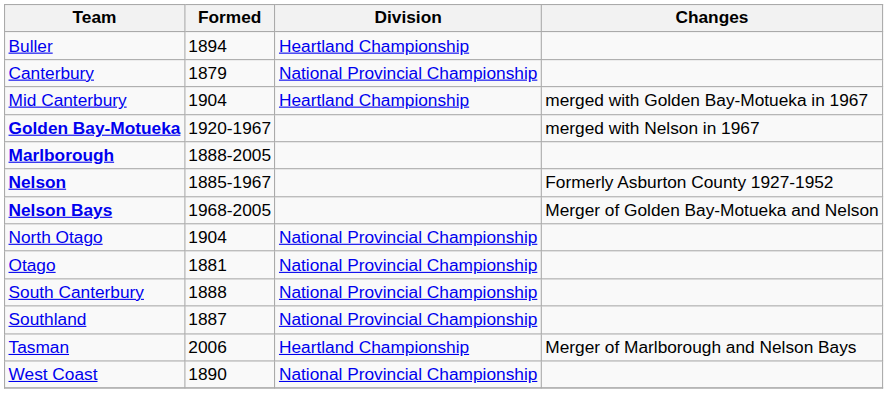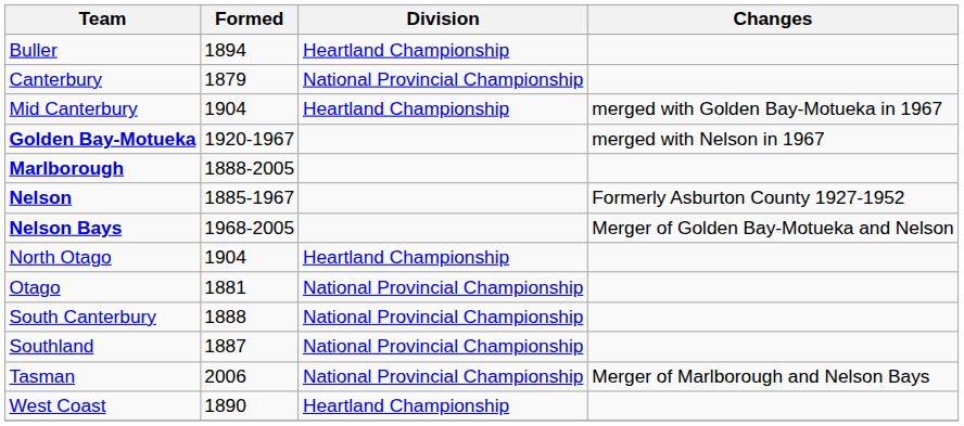 <table class="wikitable" border="1">
 <tr>
 <th>Team</th>
 <th>Formed</th>
 <th>Division</th>
 <th>Changes</th>
 </tr>
 <tr>
 <td> <a href='#'>Buller</a></td>
 <td>1894</td>
 <td><a href='#'>Heartland Championship</a></td>
 <td></td>
 </tr>
 <tr>
 <td> <a href='#'>Canterbury</a></td>
 <td>1879</td>
 <td><a href='#'>National Provincial Championship</a></td>
 <td></td>
 </tr>
 <tr>
 <td> <a href='#'>Mid Canterbury</a></td>
 <td>1904</td>
 <td><a href='#'>Heartland Championship</a></td>
 <td>merged with Golden Bay-Motueka in 1967</td>
 </tr>
 <tr>
 <td> <strong><a href='#'>Golden Bay-Motueka</a></strong></td>
 <td>1920-1967</td>
 <td></td>
 <td>merged with Nelson in 1967</td>
 </tr>
 <tr>
 <td> <strong><a href='#'>Marlborough</a></strong></td>
 <td>1888-2005</td>
 <td></td>
 <td></td>
 </tr>
 <tr>
 <td> <strong><a href='#'>Nelson</a></strong></td>
 <td>1885-1967</td>
 <td></td>
 <td>Formerly Asburton County 1927-1952</td>
 </tr>
 <tr>
 <td> <strong><a href='#'>Nelson Bays</a></strong></td>
 <td>1968-2005</td>
 <td></td>
 <td>Merger of Golden Bay-Motueka and Nelson</td>
 </tr>
 <tr>
 <td> <a href='#'>North Otago</a></td>
 <td>1904</td>
-<td><a href='#'>National Provincial Championship</a></td>
+<td><a href='#'>Heartland Championship</a></td>
 <td></td>
 </tr>
 <tr>
 <td> <a href='#'>Otago</a></td>
 <td>1881</td>
 <td><a href='#'>National Provincial Championship</a></td>
 <td></td>
 </tr>
 <tr>
 <td> <a href='#'>South Canterbury</a></td>
 <td>1888</td>
 <td><a href='#'>National Provincial Championship</a></td>
 <td></td>
 </tr>
 <tr>
 <td> <a href='#'>Southland</a></td>
 <td>1887</td>
 <td><a href='#'>National Provincial Championship</a></td>
 <td></td>
 </tr>
 <tr>
 <td> <a href='#'>Tasman</a></td>
 <td>2006</td>
-<td><a href='#'>Heartland Championship</a></td>
+<td><a href='#'>National Provincial Championship</a></td>
 <td>Merger of Marlborough and Nelson Bays</td>
 </tr>
 <tr>
 <td> <a href='#'>West Coast</a></td>
 <td>1890</td>
-<td><a href='#'>National Provincial Championship</a></td>
+<td><a href='#'>Heartland Championship</a></td>
 <td></td>
 </tr>
 <tr>
 </tr>
 </table>
